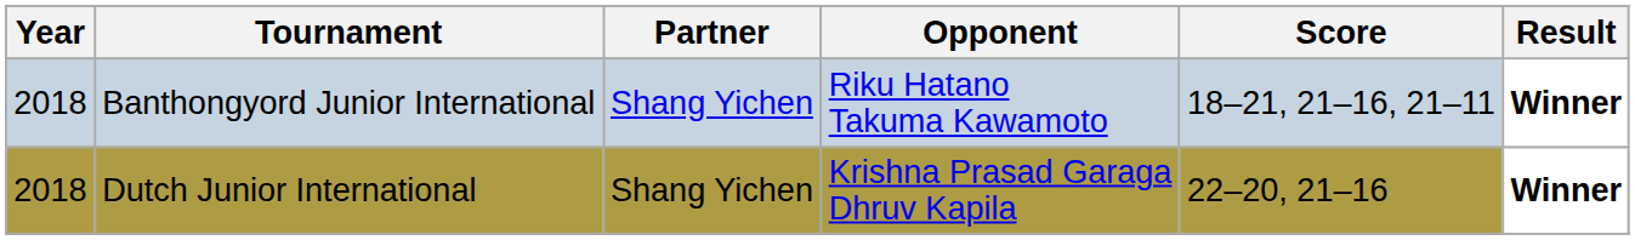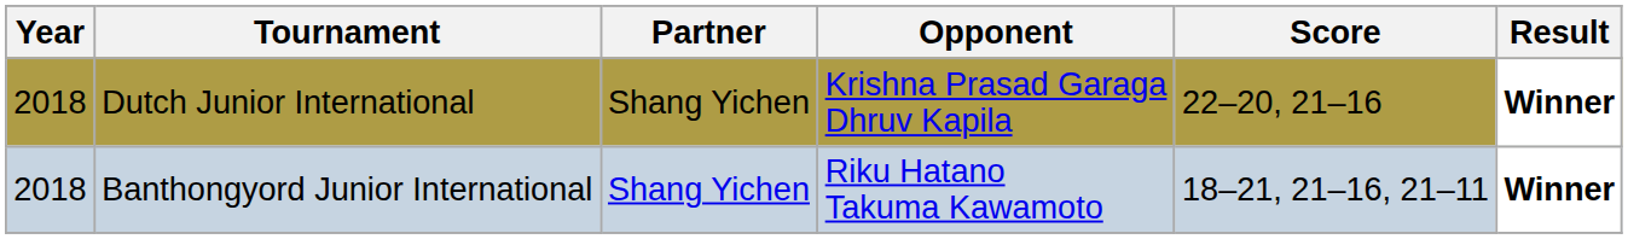 <table class="sortable wikitable" style="font-size: 90%;">
 <tr>
 <th>Year</th>
 <th>Tournament</th>
 <th>Partner</th>
 <th>Opponent</th>
 <th>Score</th>
 <th>Result</th>
 </tr>
+<tr style="background:#AE9C45">
+<td align="center">2018</td>
+<td align="left">Dutch Junior International</td>
+<td align="left"> Shang Yichen</td>
+<td align="left"> <a href='#'>Krishna Prasad Garaga</a><br> <a href='#'>Dhruv Kapila</a></td>
+<td align="left">22–20, 21–16</td>
+<td style="text-align:left; background:white"> <strong>Winner</strong></td>
+</tr>
 <tr style="background:#C6D4E1">
 <td align="center">2018</td>
 <td align="left">Banthongyord Junior International</td>
 <td align="left"> <a href='#'>Shang Yichen</a></td>
 <td align="left"> <a href='#'>Riku Hatano</a><br> <a href='#'>Takuma Kawamoto</a></td>
 <td align="left">18–21, 21–16, 21–11</td>
 <td style="text-align:left; background:white"> <strong>Winner</strong></td>
 </tr>
-<tr style="background:#AE9C45">
-<td align="center">2018</td>
-<td align="left">Dutch Junior International</td>
-<td align="left"> Shang Yichen</td>
-<td align="left"> <a href='#'>Krishna Prasad Garaga</a><br> <a href='#'>Dhruv Kapila</a></td>
-<td align="left">22–20, 21–16</td>
-<td style="text-align:left; background:white"> <strong>Winner</strong></td>
-</tr>
 </table>
